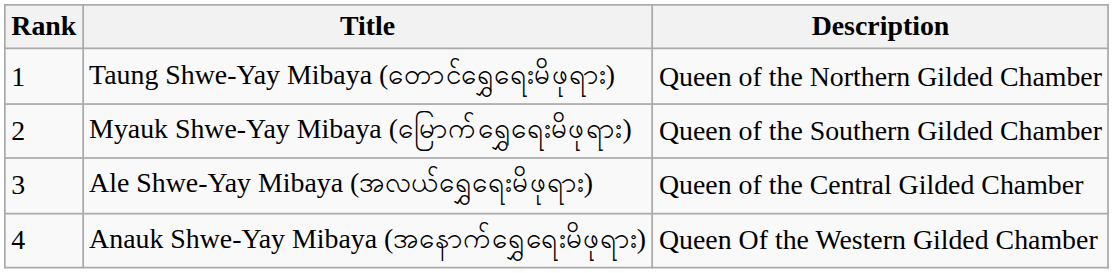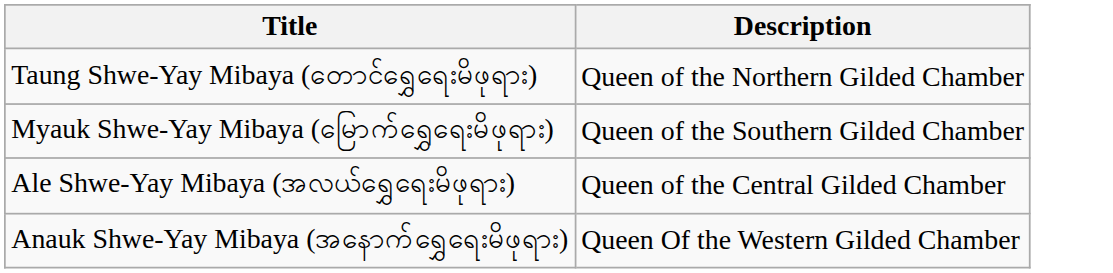 <table class="wikitable">
 <tr>
-<th>Rank</th>
 <th>Title</th>
 <th>Description</th>
 </tr>
 <tr>
-<td>1</td>
 <td>Taung Shwe-Yay Mibaya (တောင်ရွှေရေးမိဖုရား)</td>
 <td>Queen of the Northern Gilded Chamber</td>
 </tr>
 <tr>
-<td>2</td>
 <td>Myauk Shwe-Yay Mibaya (မြောက်ရွှေရေးမိဖုရား)</td>
 <td>Queen of the Southern Gilded Chamber</td>
 </tr>
 <tr>
-<td>3</td>
 <td>Ale Shwe-Yay Mibaya (အလယ်ရွှေရေးမိဖုရား)</td>
 <td>Queen of the Central Gilded Chamber</td>
 </tr>
 <tr>
-<td>4</td>
 <td>Anauk Shwe-Yay Mibaya (အနောက်ရွှေရေးမိဖုရား)</td>
 <td>Queen Of the Western Gilded Chamber</td>
 </tr>
 </table>
